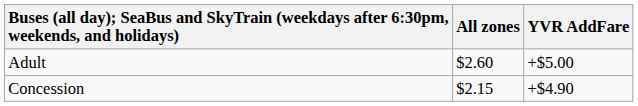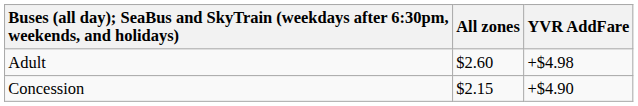 <table class="wikitable">
 <tr>
 <th style="text-align: left;">Buses (all day); SeaBus and SkyTrain (weekdays after 6:30pm,<br>weekends, and holidays)</th>
 <th>All zones</th>
 <th>YVR AddFare</th>
 </tr>
 <tr>
 <td>Adult</td>
 <td>$2.60</td>
-<td>+$5.00</td>
+<td>+$4.98</td>
 </tr>
 <tr>
 <td>Concession</td>
 <td>$2.15</td>
 <td>+$4.90</td>
 </tr>
 </table>
